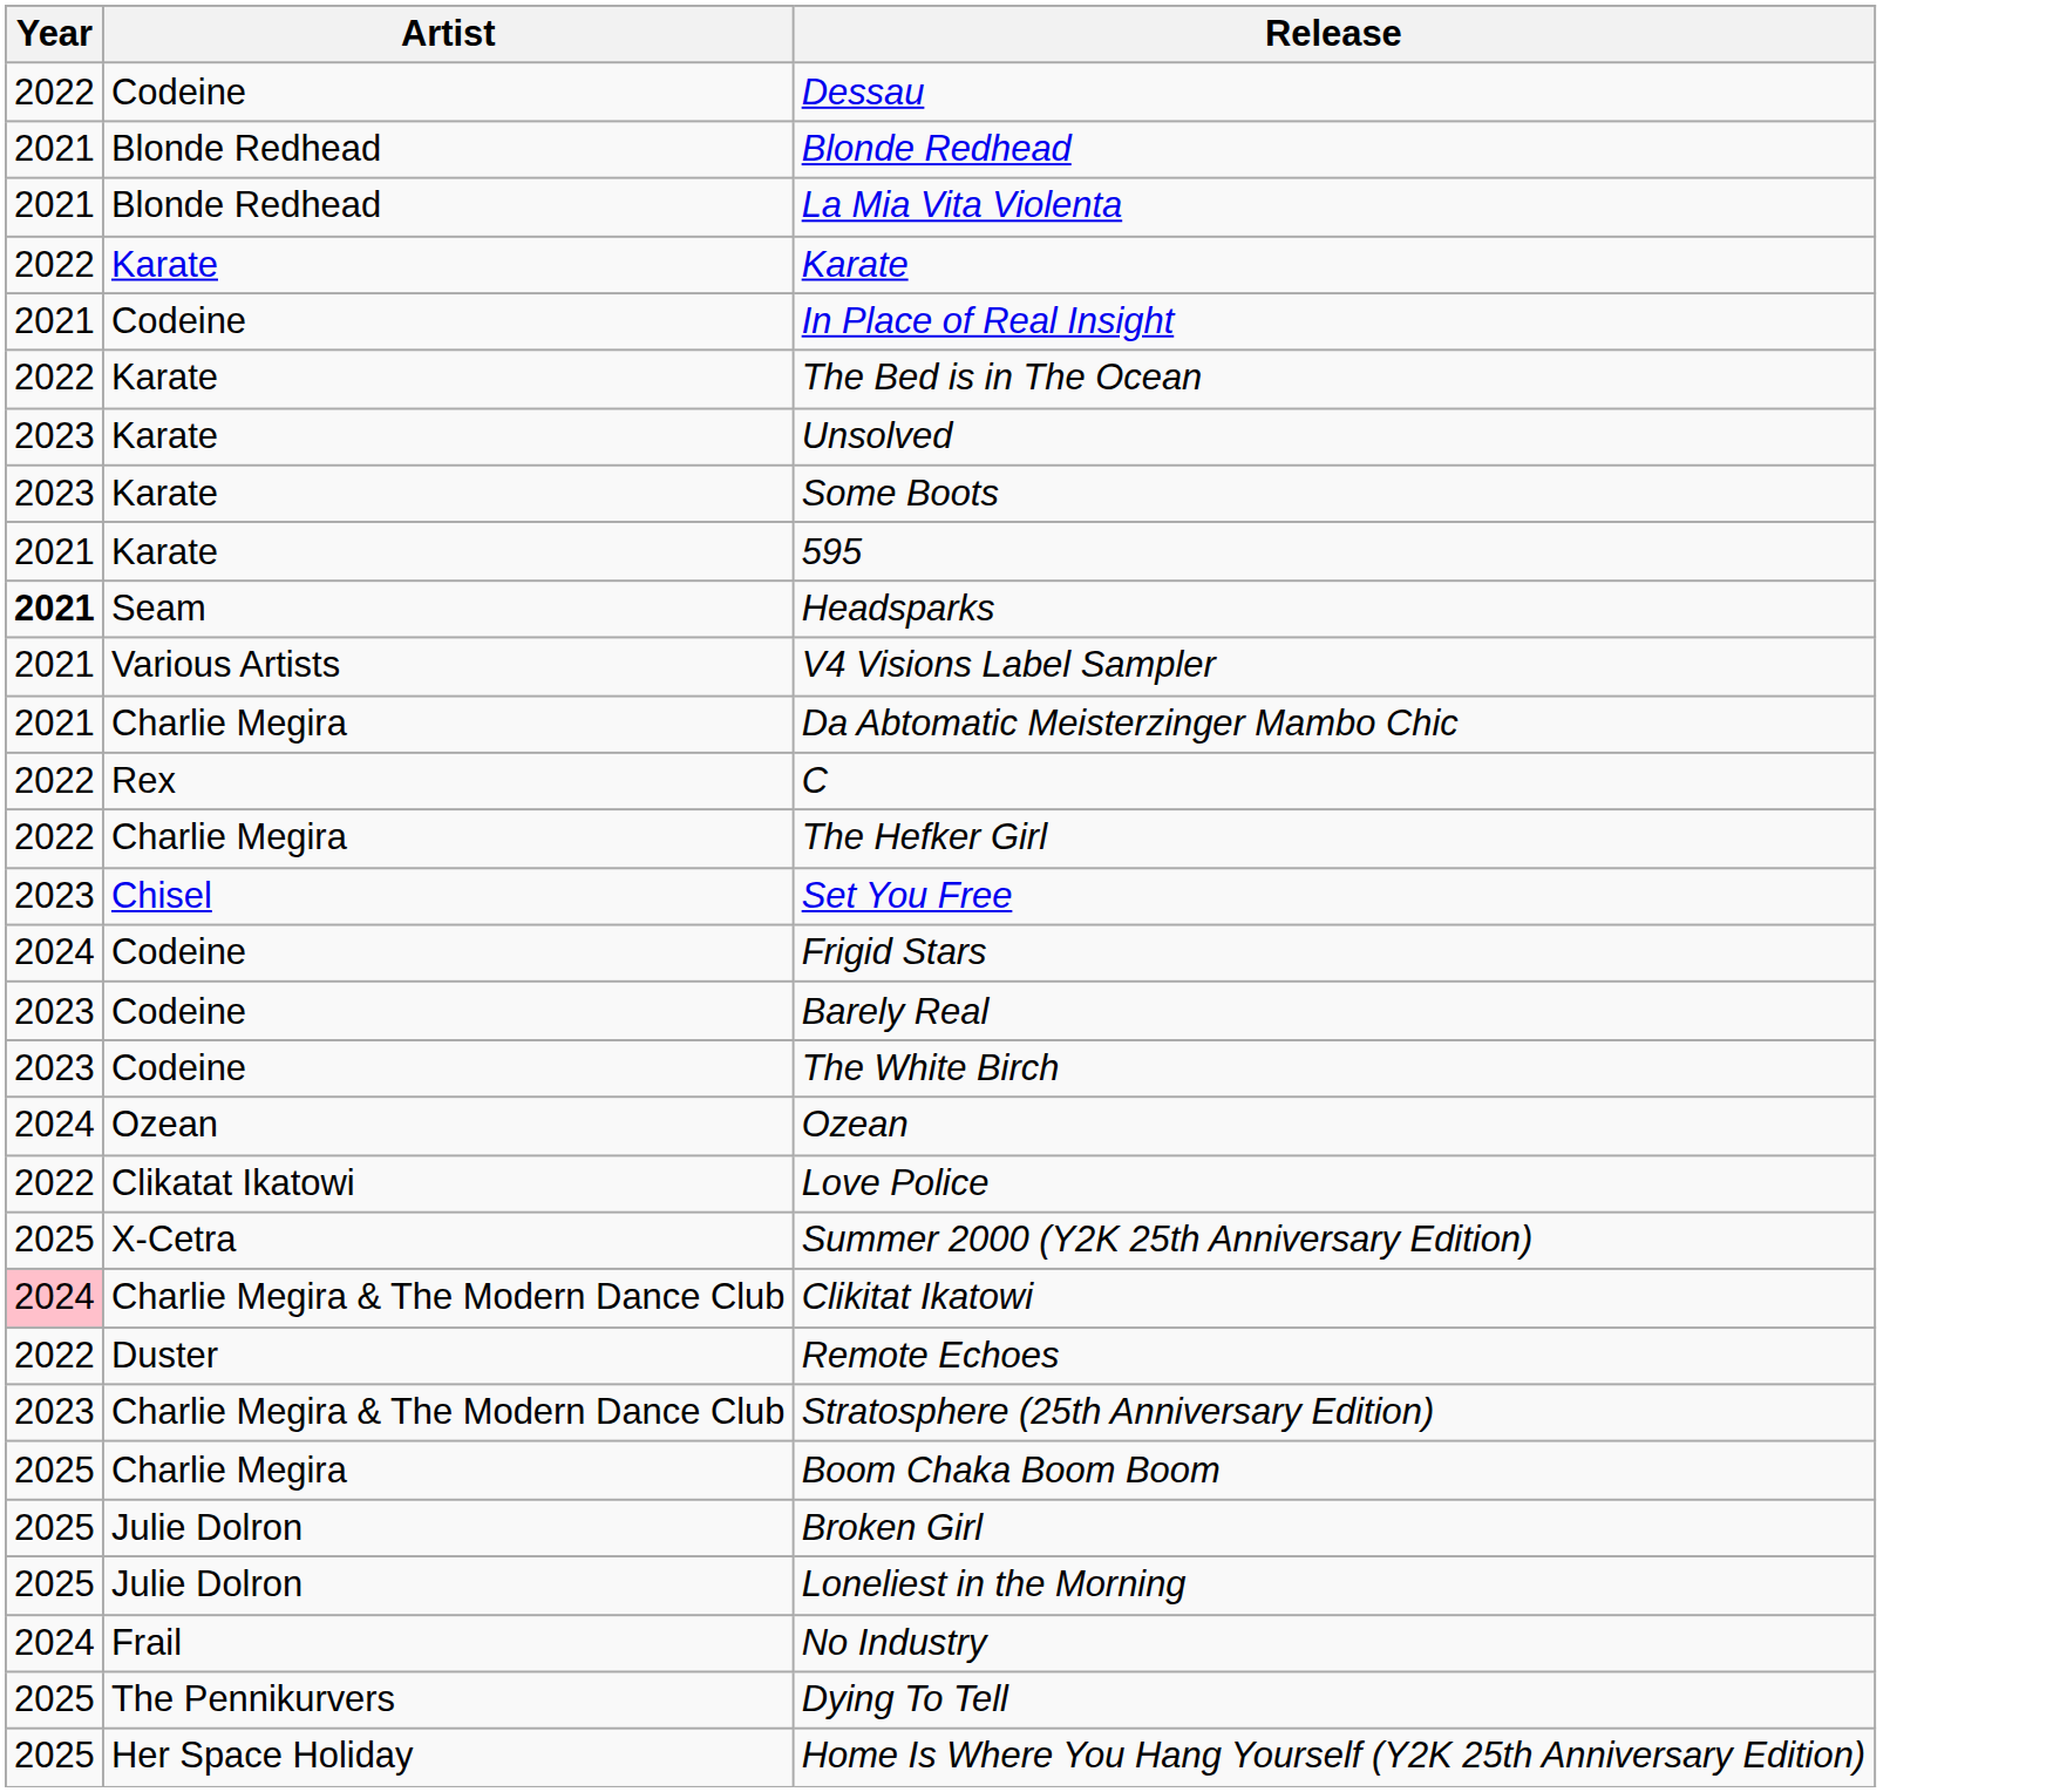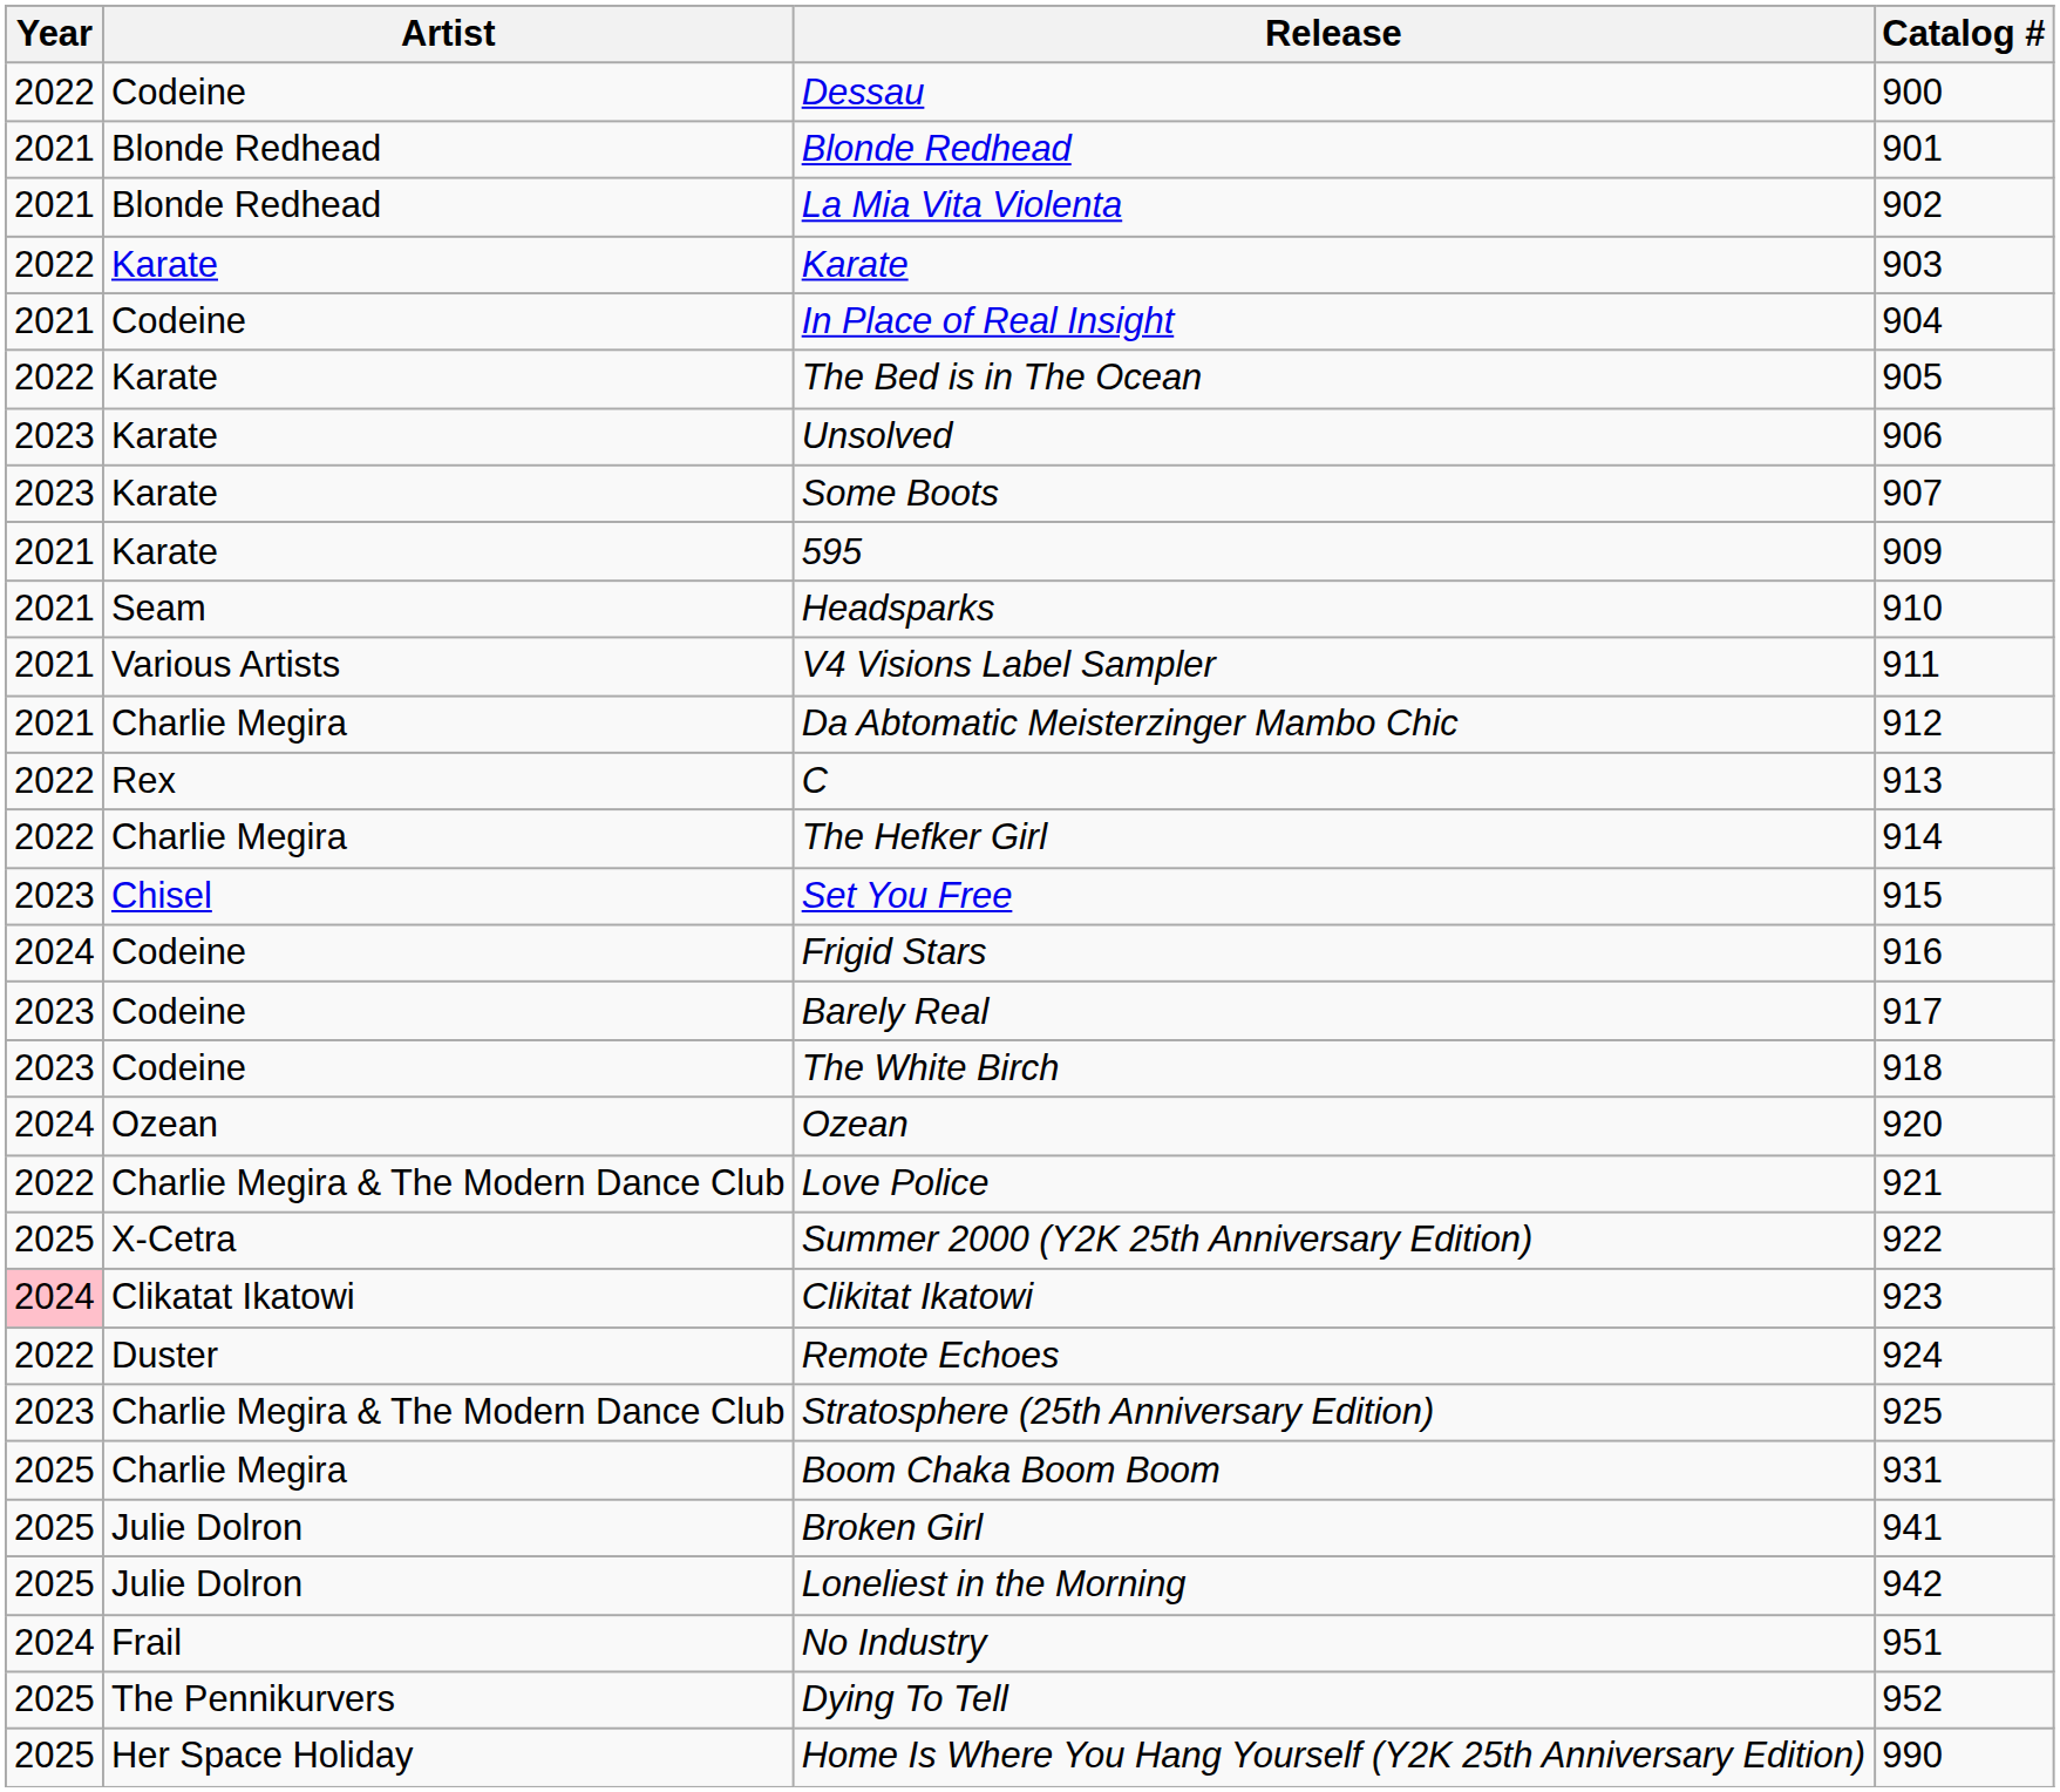 <table class="wikitable sortable">
 <tr>
 <th>Year</th>
 <th>Artist</th>
 <th>Release</th>
+<th>Catalog #</th>
 </tr>
 <tr>
 <td>2022</td>
 <td>Codeine</td>
 <td><a href='#'><em>Dessau</em></a></td>
+<td>900</td>
 </tr>
 <tr>
 <td>2021</td>
 <td>Blonde Redhead</td>
 <td><a href='#'><em>Blonde Redhead</em></a></td>
+<td>901</td>
 </tr>
 <tr>
 <td>2021</td>
 <td>Blonde Redhead</td>
 <td><em><a href='#'>La Mia Vita Violenta</a></em></td>
+<td>902</td>
 </tr>
 <tr>
 <td>2022</td>
 <td><a href='#'>Karate</a></td>
 <td><a href='#'><em>Karate</em></a></td>
+<td>903</td>
 </tr>
 <tr>
 <td>2021</td>
 <td>Codeine</td>
 <td><em><a href='#'>In Place of Real Insight</a></em></td>
+<td>904</td>
 </tr>
 <tr>
 <td>2022</td>
 <td>Karate</td>
 <td><em>The Bed is in The Ocean</em></td>
+<td>905</td>
 </tr>
 <tr>
 <td>2023</td>
 <td>Karate</td>
 <td><em>Unsolved</em></td>
+<td>906</td>
 </tr>
 <tr>
 <td>2023</td>
 <td>Karate</td>
 <td><em>Some Boots</em></td>
+<td>907</td>
 </tr>
 <tr>
 <td>2021</td>
 <td>Karate</td>
 <td><em>595</em></td>
+<td>909</td>
 </tr>
 <tr>
-<td><strong>2021</strong></td>
+<td>2021</td>
 <td>Seam</td>
 <td><em>Headsparks</em></td>
+<td>910</td>
 </tr>
 <tr>
 <td>2021</td>
 <td>Various Artists</td>
 <td><em>V4 Visions Label Sampler</em></td>
+<td>911</td>
 </tr>
 <tr>
 <td>2021</td>
 <td>Charlie Megira</td>
 <td><em>Da Abtomatic Meisterzinger Mambo Chic</em></td>
+<td>912</td>
 </tr>
 <tr>
 <td>2022</td>
 <td>Rex</td>
 <td><em>C</em></td>
+<td>913</td>
 </tr>
 <tr>
 <td>2022</td>
 <td>Charlie Megira</td>
 <td><em>The Hefker Girl</em></td>
+<td>914</td>
 </tr>
 <tr>
 <td>2023</td>
 <td><a href='#'>Chisel</a></td>
 <td><a href='#'><em>Set You Free</em></a></td>
+<td>915</td>
 </tr>
 <tr>
 <td>2024</td>
 <td>Codeine</td>
 <td><em>Frigid Stars</em></td>
+<td>916</td>
 </tr>
 <tr>
 <td>2023</td>
 <td>Codeine</td>
 <td><em>Barely Real</em></td>
+<td>917</td>
 </tr>
 <tr>
 <td>2023</td>
 <td>Codeine</td>
 <td><em>The White Birch</em></td>
+<td>918</td>
 </tr>
 <tr>
 <td>2024</td>
 <td>Ozean</td>
 <td><em>Ozean</em></td>
+<td>920</td>
 </tr>
 <tr>
 <td>2022</td>
-<td>Clikatat Ikatowi</td>
+<td>Charlie Megira & The Modern Dance Club</td>
 <td><em>Love Police</em></td>
+<td>921</td>
 </tr>
 <tr>
 <td>2025</td>
 <td>X-Cetra</td>
 <td><em>Summer 2000 (Y2K 25th Anniversary Edition)</em></td>
+<td>922</td>
 </tr>
 <tr>
 <td style="background: pink;">2024</td>
-<td>Charlie Megira & The Modern Dance Club</td>
+<td>Clikatat Ikatowi</td>
 <td><em>Clikitat Ikatowi</em></td>
+<td>923</td>
 </tr>
 <tr>
 <td>2022</td>
 <td>Duster</td>
 <td><em>Remote Echoes</em></td>
+<td>924</td>
 </tr>
 <tr>
 <td>2023</td>
 <td>Charlie Megira & The Modern Dance Club</td>
 <td><em>Stratosphere (25th Anniversary Edition)</em></td>
+<td>925</td>
 </tr>
 <tr>
 <td>2025</td>
 <td>Charlie Megira</td>
 <td><em>Boom Chaka Boom Boom</em></td>
+<td>931</td>
 </tr>
 <tr>
 <td>2025</td>
 <td>Julie Dolron</td>
 <td><em>Broken Girl</em></td>
+<td>941</td>
 </tr>
 <tr>
 <td>2025</td>
 <td>Julie Dolron</td>
 <td><em>Loneliest in the Morning</em></td>
+<td>942</td>
 </tr>
 <tr>
 <td>2024</td>
 <td>Frail</td>
 <td><em>No Industry</em></td>
+<td>951</td>
 </tr>
 <tr>
 <td>2025</td>
 <td>The Pennikurvers</td>
 <td><em>Dying To Tell</em></td>
+<td>952</td>
 </tr>
 <tr>
 <td>2025</td>
 <td>Her Space Holiday</td>
 <td><em>Home Is Where You Hang Yourself (Y2K 25th Anniversary Edition)</em></td>
+<td>990</td>
 </tr>
 </table>
